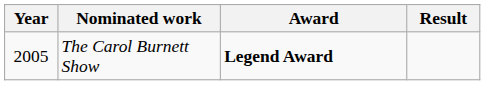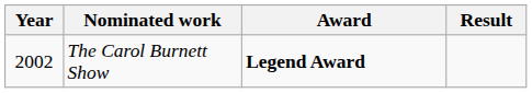 <table class="wikitable" style="width:70%;">
 <tr>
 <th style="width:3%;">Year</th>
 <th style="width:20%;">Nominated work</th>
 <th style="width:23%;">Award</th>
 <th style="width:5%;">Result</th>
 </tr>
 <tr>
-<td align="center">2005</td>
+<td align="center">2002</td>
 <td><em>The Carol Burnett Show</em></td>
 <td><strong>Legend Award</strong></td>
 <td></td>
 </tr>
 </table>
